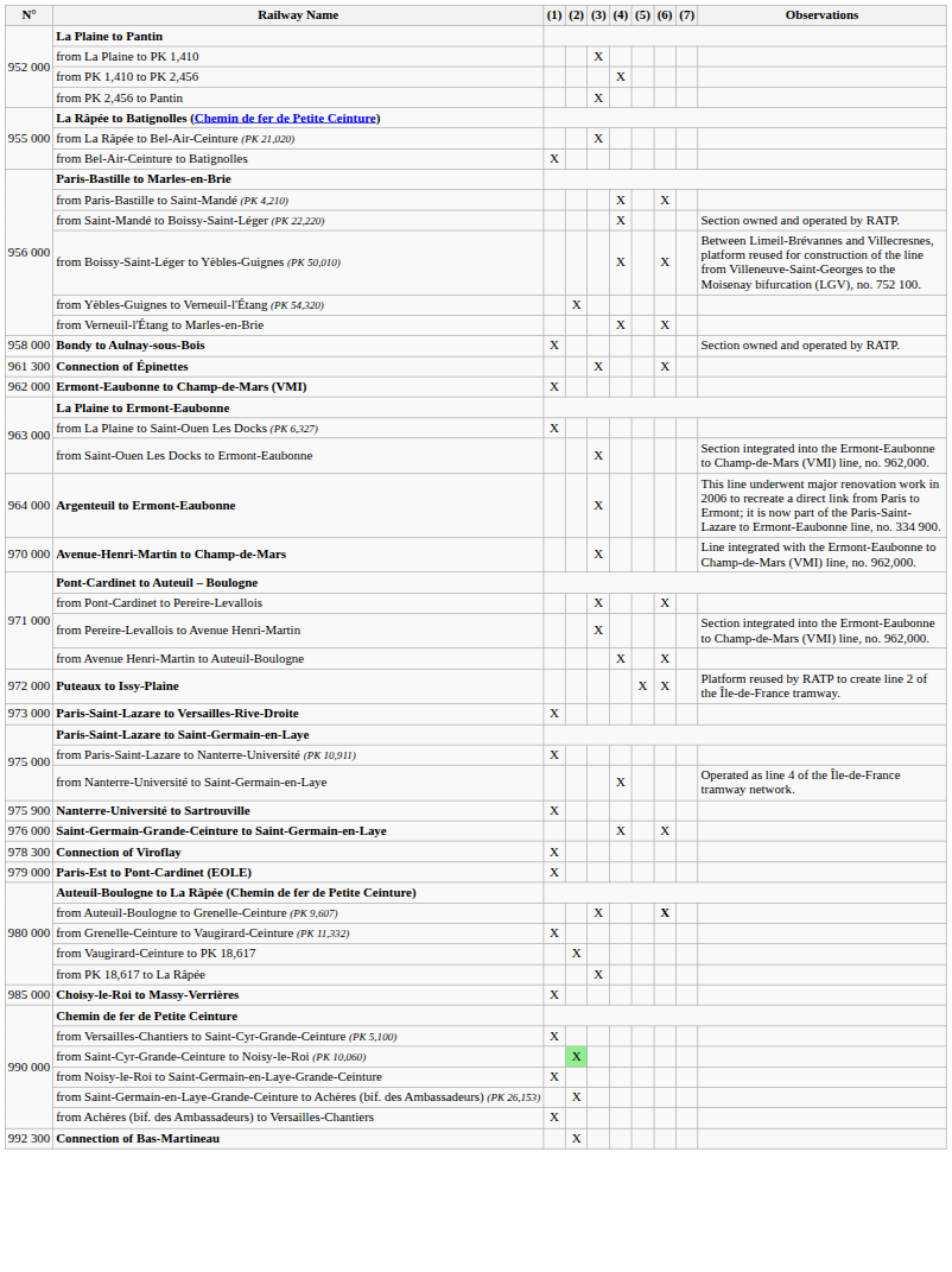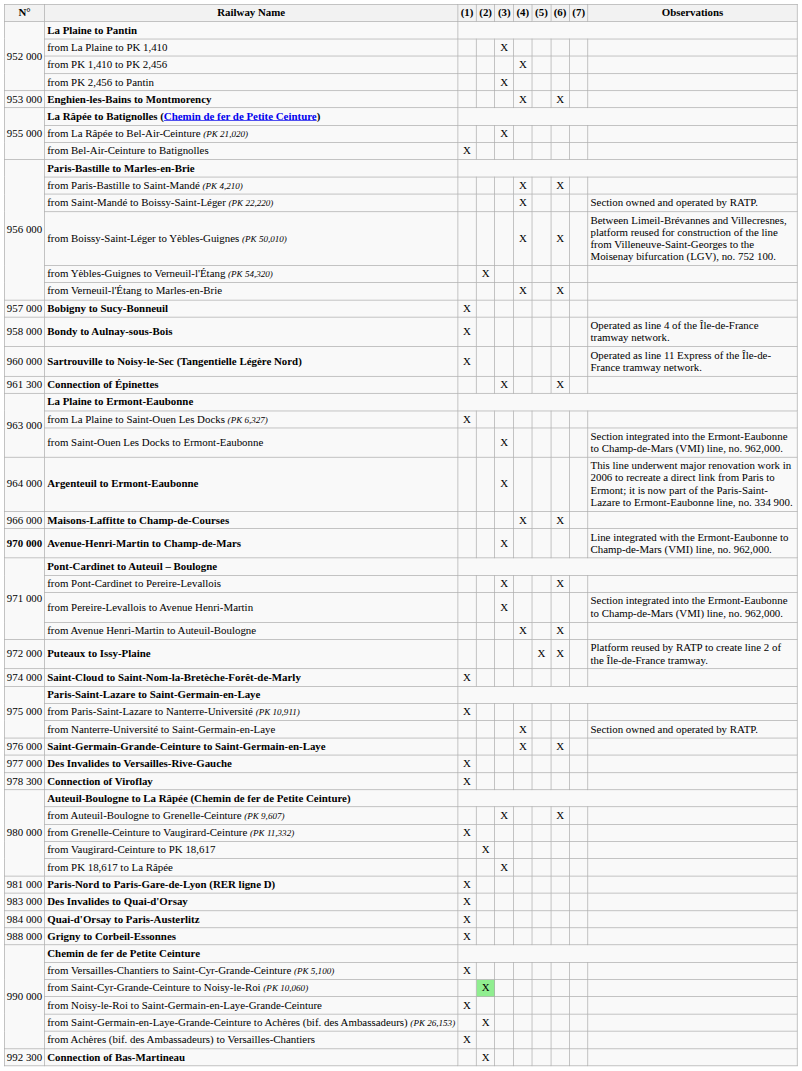 <table class="wikitable mw-collapsible mw-collapsed alternance">
 <tr>
 <th>N°</th>
 <th>Railway Name</th>
 <th width="20px"><strong>(1)</strong></th>
 <th width="20px"><strong>(2)</strong></th>
 <th width="20px"><strong>(3)</strong></th>
 <th width="20px"><strong>(4)</strong></th>
 <th width="20px"><strong>(5)</strong></th>
 <th width="20px"><strong>(6)</strong></th>
 <th width="20px"><strong>(7)</strong></th>
 <th width="300px">Observations</th>
 </tr>
 <tr>
 <td rowspan="4" align="center">952 000</td>
 <td><strong>La Plaine to Pantin</strong></td>
 <td colspan="8" align="center"></td>
 </tr>
 <tr>
 <td>from La Plaine to PK 1,410</td>
 <td></td>
 <td></td>
 <td align="center">X</td>
 <td></td>
 <td></td>
 <td></td>
 <td></td>
 <td></td>
 </tr>
 <tr>
 <td>from PK 1,410 to PK 2,456</td>
 <td></td>
 <td></td>
 <td></td>
 <td align="center">X</td>
 <td></td>
 <td></td>
 <td></td>
 <td></td>
 </tr>
 <tr>
 <td>from PK 2,456 to Pantin</td>
 <td></td>
 <td></td>
 <td align="center">X</td>
 <td></td>
 <td></td>
 <td></td>
+<td></td>
+<td></td>
+</tr>
+<tr>
+<td align="center">953 000</td>
+<td><strong>Enghien-les-Bains to Montmorency</strong></td>
+<td></td>
+<td></td>
+<td></td>
+<td align="center">X</td>
+<td></td>
+<td align="center">X</td>
 <td></td>
 <td></td>
 </tr>
 <tr>
 <td rowspan="3" align="center">955 000</td>
 <td><strong>La Râpée to Batignolles (<a href='#'>Chemin de fer de Petite Ceinture</a>)</strong></td>
 <td colspan="8" align="center"></td>
 </tr>
 <tr>
 <td>from La Râpée to Bel-Air-Ceinture <em><small>(PK 21,020)</small></em></td>
 <td></td>
 <td></td>
 <td align="center">X</td>
 <td></td>
 <td></td>
 <td></td>
 <td></td>
 <td></td>
 </tr>
 <tr>
 <td>from Bel-Air-Ceinture to Batignolles</td>
 <td align="center">X</td>
 <td></td>
 <td></td>
 <td></td>
 <td></td>
 <td></td>
 <td></td>
 <td></td>
 </tr>
 <tr>
 <td rowspan="6" align="center">956 000</td>
 <td><strong>Paris-Bastille to Marles-en-Brie</strong></td>
 <td colspan="8" align="center"></td>
 </tr>
 <tr>
 <td>from Paris-Bastille to Saint-Mandé <em><small>(PK 4,210)</small></em></td>
 <td></td>
 <td></td>
 <td></td>
 <td align="center">X</td>
 <td></td>
 <td align="center">X</td>
 <td></td>
 <td></td>
 </tr>
 <tr>
 <td>from Saint-Mandé to Boissy-Saint-Léger <em><small>(PK 22,220)</small></em></td>
 <td></td>
 <td></td>
 <td></td>
 <td align="center">X</td>
 <td></td>
 <td></td>
 <td></td>
 <td>Section owned and operated by RATP.</td>
 </tr>
 <tr>
 <td>from Boissy-Saint-Léger to Yèbles-Guignes <em><small>(PK 50,010)</small></em></td>
 <td></td>
 <td></td>
 <td></td>
 <td align="center">X</td>
 <td></td>
 <td align="center">X</td>
 <td></td>
 <td>Between Limeil-Brévannes and Villecresnes, platform reused for construction of the line from Villeneuve-Saint-Georges to the Moisenay bifurcation (LGV), no. 752 100.</td>
 </tr>
 <tr>
 <td>from Yèbles-Guignes to Verneuil-l'Étang <em><small>(PK 54,320)</small></em></td>
 <td></td>
 <td align="center">X</td>
 <td></td>
 <td></td>
 <td></td>
 <td></td>
 <td></td>
 <td></td>
 </tr>
 <tr>
 <td>from Verneuil-l'Étang to Marles-en-Brie</td>
 <td></td>
 <td></td>
 <td></td>
 <td align="center">X</td>
 <td></td>
 <td align="center">X</td>
 <td></td>
 <td></td>
 </tr>
 <tr>
+<td align="center">957 000</td>
+<td><strong>Bobigny to Sucy-Bonneuil</strong></td>
+<td align="center">X</td>
+<td></td>
+<td></td>
+<td></td>
+<td></td>
+<td></td>
+<td></td>
+<td></td>
+</tr>
+<tr>
 <td align="center">958 000</td>
 <td><strong>Bondy to Aulnay-sous-Bois</strong></td>
 <td align="center">X</td>
 <td></td>
 <td></td>
 <td></td>
 <td></td>
 <td></td>
 <td></td>
-<td>Section owned and operated by RATP.</td>
+<td>Operated as line 4 of the Île-de-France tramway network.</td>
+</tr>
+<tr>
+<td align="center">960 000</td>
+<td><strong>Sartrouville to Noisy-le-Sec (Tangentielle Légère Nord)</strong></td>
+<td align="center">X</td>
+<td></td>
+<td></td>
+<td></td>
+<td></td>
+<td></td>
+<td></td>
+<td>Operated as line 11 Express of the Île-de-France tramway network.</td>
 </tr>
 <tr>
 <td align="center">961 300</td>
 <td><strong>Connection of Épinettes</strong></td>
 <td></td>
 <td></td>
 <td align="center">X</td>
 <td></td>
 <td></td>
 <td align="center">X</td>
-<td></td>
-<td></td>
-</tr>
-<tr>
-<td align="center">962 000</td>
-<td><strong>Ermont-Eaubonne to Champ-de-Mars (VMI)</strong></td>
-<td align="center">X</td>
-<td></td>
-<td></td>
-<td></td>
-<td></td>
-<td></td>
 <td></td>
 <td></td>
 </tr>
 <tr>
 <td rowspan="3" align="center">963 000</td>
 <td><strong>La Plaine to Ermont-Eaubonne</strong></td>
 <td colspan="8" align="center"></td>
 </tr>
 <tr>
 <td>from La Plaine to Saint-Ouen Les Docks <em><small>(PK 6,327)</small></em></td>
 <td align="center">X</td>
 <td></td>
 <td></td>
 <td></td>
 <td></td>
 <td></td>
 <td></td>
 <td></td>
 </tr>
 <tr>
 <td>from Saint-Ouen Les Docks to Ermont-Eaubonne</td>
 <td></td>
 <td></td>
 <td align="center">X</td>
 <td></td>
 <td></td>
 <td></td>
 <td></td>
 <td>Section integrated into the Ermont-Eaubonne to Champ-de-Mars (VMI) line, no. 962,000.</td>
 </tr>
 <tr>
 <td align="center">964 000</td>
 <td><strong>Argenteuil to Ermont-Eaubonne</strong></td>
 <td></td>
 <td></td>
 <td align="center">X</td>
 <td></td>
 <td></td>
 <td></td>
 <td></td>
 <td>This line underwent major renovation work in 2006 to recreate a direct link from Paris to Ermont; it is now part of the Paris-Saint-Lazare to Ermont-Eaubonne line, no. 334 900.</td>
 </tr>
 <tr>
-<td align="center">970 000</td>
+<td align="center">966 000</td>
+<td><strong>Maisons-Laffitte to Champ-de-Courses</strong></td>
+<td></td>
+<td></td>
+<td></td>
+<td align="center">X</td>
+<td></td>
+<td align="center">X</td>
+<td></td>
+<td></td>
+</tr>
+<tr>
+<td align="center"><strong>970 000</strong></td>
 <td><strong>Avenue-Henri-Martin to Champ-de-Mars</strong></td>
 <td></td>
 <td></td>
 <td align="center">X</td>
 <td></td>
 <td></td>
 <td></td>
 <td></td>
 <td>Line integrated with the Ermont-Eaubonne to Champ-de-Mars (VMI) line, no. 962,000.</td>
 </tr>
 <tr>
 <td rowspan="4" align="center">971 000</td>
 <td><strong>Pont-Cardinet to Auteuil – Boulogne</strong></td>
 <td colspan="8" align="center"></td>
 </tr>
 <tr>
 <td>from Pont-Cardinet to Pereire-Levallois</td>
 <td></td>
 <td></td>
 <td align="center">X</td>
 <td></td>
 <td></td>
 <td align="center">X</td>
 <td></td>
 <td></td>
 </tr>
 <tr>
 <td>from Pereire-Levallois to Avenue Henri-Martin</td>
 <td></td>
 <td></td>
 <td align="center">X</td>
 <td></td>
 <td></td>
 <td></td>
 <td></td>
 <td>Section integrated into the Ermont-Eaubonne to Champ-de-Mars (VMI) line, no. 962,000.</td>
 </tr>
 <tr>
 <td>from Avenue Henri-Martin to Auteuil-Boulogne</td>
 <td></td>
 <td></td>
 <td></td>
 <td align="center">X</td>
 <td></td>
 <td align="center">X</td>
 <td></td>
 <td></td>
 </tr>
 <tr>
 <td align="center">972 000</td>
 <td><strong>Puteaux to Issy-Plaine</strong></td>
 <td></td>
 <td></td>
 <td></td>
 <td></td>
 <td align="center">X</td>
 <td align="center">X</td>
 <td></td>
 <td>Platform reused by RATP to create line 2 of the Île-de-France tramway.</td>
 </tr>
 <tr>
-<td align="center">973 000</td>
-<td><strong>Paris-Saint-Lazare to Versailles-Rive-Droite</strong></td>
+<td align="center">974 000</td>
+<td><strong>Saint-Cloud to Saint-Nom-la-Bretèche-Forêt-de-Marly</strong></td>
 <td align="center">X</td>
 <td></td>
 <td></td>
 <td></td>
 <td></td>
 <td></td>
 <td></td>
 <td></td>
 </tr>
 <tr>
 <td rowspan="3" align="center">975 000</td>
 <td><strong>Paris-Saint-Lazare to Saint-Germain-en-Laye</strong></td>
 <td colspan="8" align="center"></td>
 </tr>
 <tr>
 <td>from Paris-Saint-Lazare to Nanterre-Université <em><small>(PK 10,911)</small></em></td>
 <td align="center">X</td>
 <td></td>
 <td></td>
 <td></td>
 <td></td>
 <td></td>
 <td></td>
 <td></td>
 </tr>
 <tr>
 <td>from Nanterre-Université to Saint-Germain-en-Laye</td>
 <td></td>
 <td></td>
 <td></td>
 <td align="center">X</td>
 <td></td>
 <td></td>
 <td></td>
-<td>Operated as line 4 of the Île-de-France tramway network.</td>
-</tr>
-<tr>
-<td align="center">975 900</td>
-<td><strong>Nanterre-Université to Sartrouville</strong></td>
-<td align="center">X</td>
-<td></td>
-<td></td>
-<td></td>
-<td></td>
-<td></td>
-<td></td>
-<td></td>
+<td>Section owned and operated by RATP.</td>
 </tr>
 <tr>
 <td align="center">976 000</td>
 <td><strong>Saint-Germain-Grande-Ceinture to Saint-Germain-en-Laye</strong></td>
 <td></td>
 <td></td>
 <td></td>
 <td align="center">X</td>
 <td></td>
 <td align="center">X</td>
 <td></td>
 <td></td>
 </tr>
 <tr>
-<td align="center">978 300</td>
-<td><strong>Connection of Viroflay</strong></td>
+<td align="center">977 000</td>
+<td><strong>Des Invalides to Versailles-Rive-Gauche</strong></td>
 <td align="center">X</td>
 <td></td>
 <td></td>
 <td></td>
 <td></td>
 <td></td>
 <td></td>
 <td></td>
 </tr>
 <tr>
-<td align="center">979 000</td>
-<td><strong>Paris-Est to Pont-Cardinet (EOLE)</strong></td>
+<td align="center">978 300</td>
+<td><strong>Connection of Viroflay</strong></td>
 <td align="center">X</td>
 <td></td>
 <td></td>
 <td></td>
 <td></td>
 <td></td>
 <td></td>
 <td></td>
 </tr>
 <tr>
 <td rowspan="5" align="center">980 000</td>
 <td><strong>Auteuil-Boulogne to La Râpée (Chemin de fer de Petite Ceinture)</strong></td>
 <td colspan="8" align="center"></td>
 </tr>
 <tr>
 <td>from Auteuil-Boulogne to Grenelle-Ceinture <em><small>(PK 9,607)</small></em></td>
 <td></td>
 <td></td>
 <td align="center">X</td>
 <td></td>
 <td></td>
-<td align="center"><strong>X</strong></td>
+<td align="center">X</td>
 <td></td>
 <td></td>
 </tr>
 <tr>
 <td>from Grenelle-Ceinture to Vaugirard-Ceinture <em><small>(PK 11,332)</small></em></td>
 <td align="center">X</td>
 <td></td>
 <td></td>
 <td></td>
 <td></td>
 <td></td>
 <td></td>
 <td></td>
 </tr>
 <tr>
 <td>from Vaugirard-Ceinture to PK 18,617</td>
 <td></td>
 <td align="center">X</td>
 <td></td>
 <td></td>
 <td></td>
 <td></td>
 <td></td>
 <td></td>
 </tr>
 <tr>
 <td>from PK 18,617 to La Râpée</td>
 <td></td>
 <td></td>
 <td align="center">X</td>
 <td></td>
 <td></td>
 <td></td>
 <td></td>
 <td></td>
 </tr>
 <tr>
-<td align="center">985 000</td>
-<td><strong>Choisy-le-Roi to Massy-Verrières</strong></td>
+<td align="center">981 000</td>
+<td><strong>Paris-Nord to Paris-Gare-de-Lyon (RER ligne D)</strong></td>
+<td align="center">X</td>
+<td></td>
+<td></td>
+<td></td>
+<td></td>
+<td></td>
+<td></td>
+<td></td>
+</tr>
+<tr>
+<td align="center">983 000</td>
+<td><strong>Des Invalides to Quai-d'Orsay</strong></td>
+<td align="center">X</td>
+<td></td>
+<td></td>
+<td></td>
+<td></td>
+<td></td>
+<td></td>
+<td></td>
+</tr>
+<tr>
+<td align="center">984 000</td>
+<td><strong>Quai-d'Orsay to Paris-Austerlitz</strong></td>
+<td align="center">X</td>
+<td></td>
+<td></td>
+<td></td>
+<td></td>
+<td></td>
+<td></td>
+<td></td>
+</tr>
+<tr>
+<td align="center">988 000</td>
+<td><strong>Grigny to Corbeil-Essonnes</strong></td>
 <td align="center">X</td>
 <td></td>
 <td></td>
 <td></td>
 <td></td>
 <td></td>
 <td></td>
 <td></td>
 </tr>
 <tr>
 <td rowspan="6" align="center">990 000</td>
 <td><strong>Chemin de fer de Petite Ceinture</strong></td>
 <td colspan="8" align="center"></td>
 </tr>
 <tr>
 <td>from Versailles-Chantiers to Saint-Cyr-Grande-Ceinture <em><small>(PK 5,100)</small></em></td>
 <td align="center">X</td>
 <td></td>
 <td></td>
 <td></td>
 <td></td>
 <td></td>
 <td></td>
 <td></td>
 </tr>
 <tr>
 <td>from Saint-Cyr-Grande-Ceinture to Noisy-le-Roi <em><small>(PK 10,060)</small></em></td>
 <td></td>
 <td align="center" style="background: lightgreen;">X</td>
 <td></td>
 <td></td>
 <td></td>
 <td></td>
 <td></td>
 <td></td>
 </tr>
 <tr>
 <td>from Noisy-le-Roi to Saint-Germain-en-Laye-Grande-Ceinture</td>
 <td align="center">X</td>
 <td></td>
 <td></td>
 <td></td>
 <td></td>
 <td></td>
 <td></td>
 <td></td>
 </tr>
 <tr>
 <td>from Saint-Germain-en-Laye-Grande-Ceinture to Achères (bif. des Ambassadeurs) <em><small>(PK 26,153)</small></em></td>
 <td></td>
 <td align="center">X</td>
 <td></td>
 <td></td>
 <td></td>
 <td></td>
 <td></td>
 <td></td>
 </tr>
 <tr>
 <td>from Achères (bif. des Ambassadeurs) to Versailles-Chantiers</td>
 <td align="center">X</td>
 <td></td>
 <td></td>
 <td></td>
 <td></td>
 <td></td>
 <td></td>
 <td></td>
 </tr>
 <tr>
 <td align="center">992 300</td>
 <td><strong>Connection of Bas-Martineau</strong></td>
 <td></td>
 <td align="center">X</td>
 <td></td>
 <td></td>
 <td></td>
 <td></td>
 <td></td>
 <td></td>
 </tr>
 </table>
